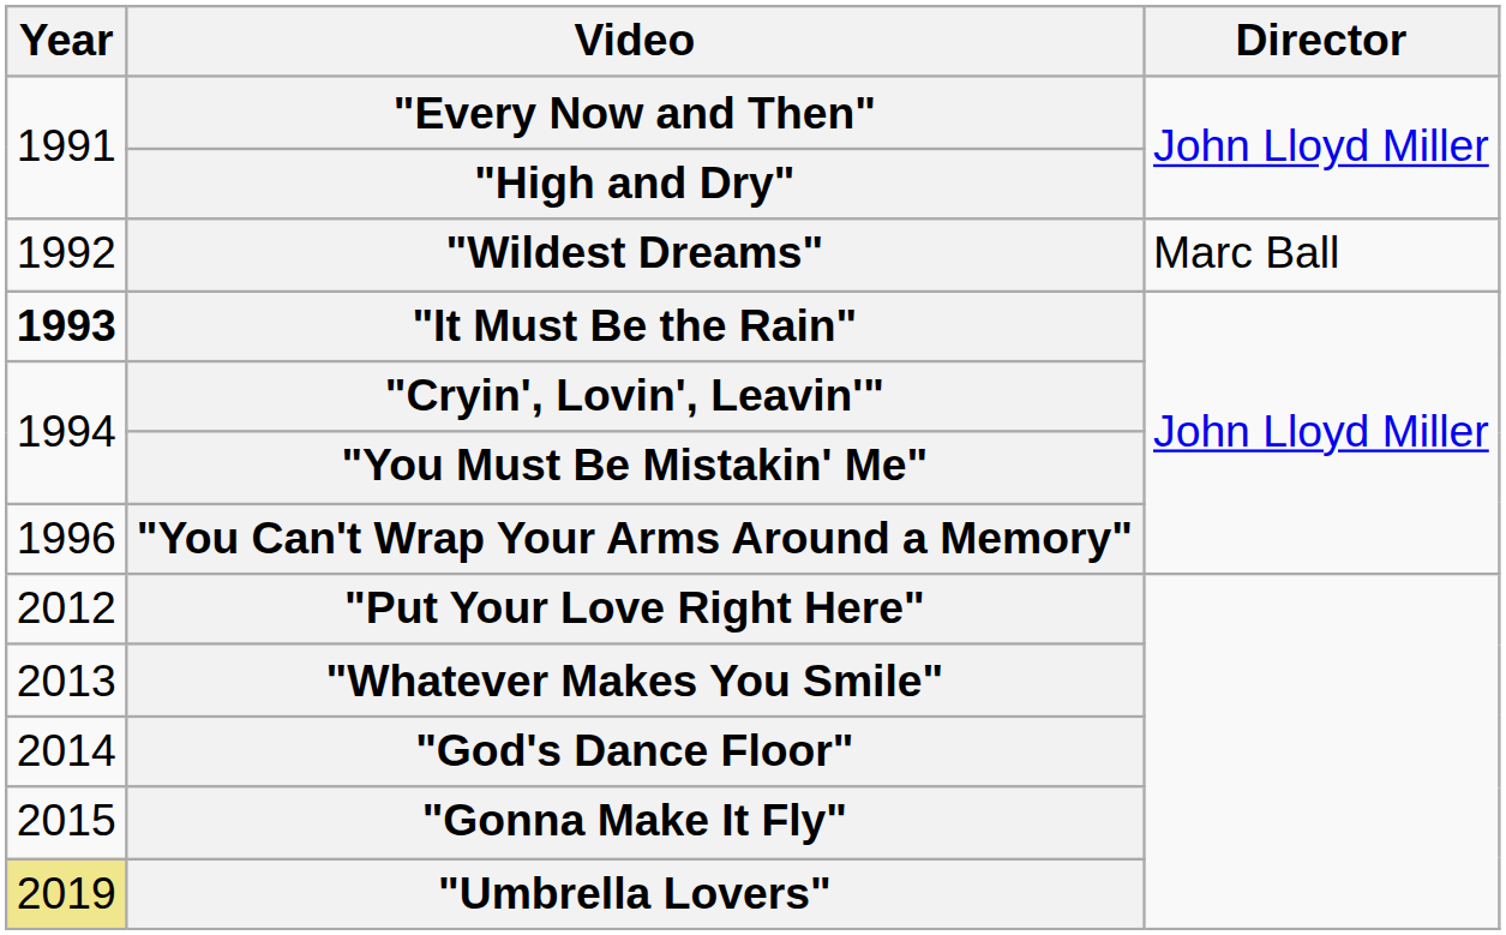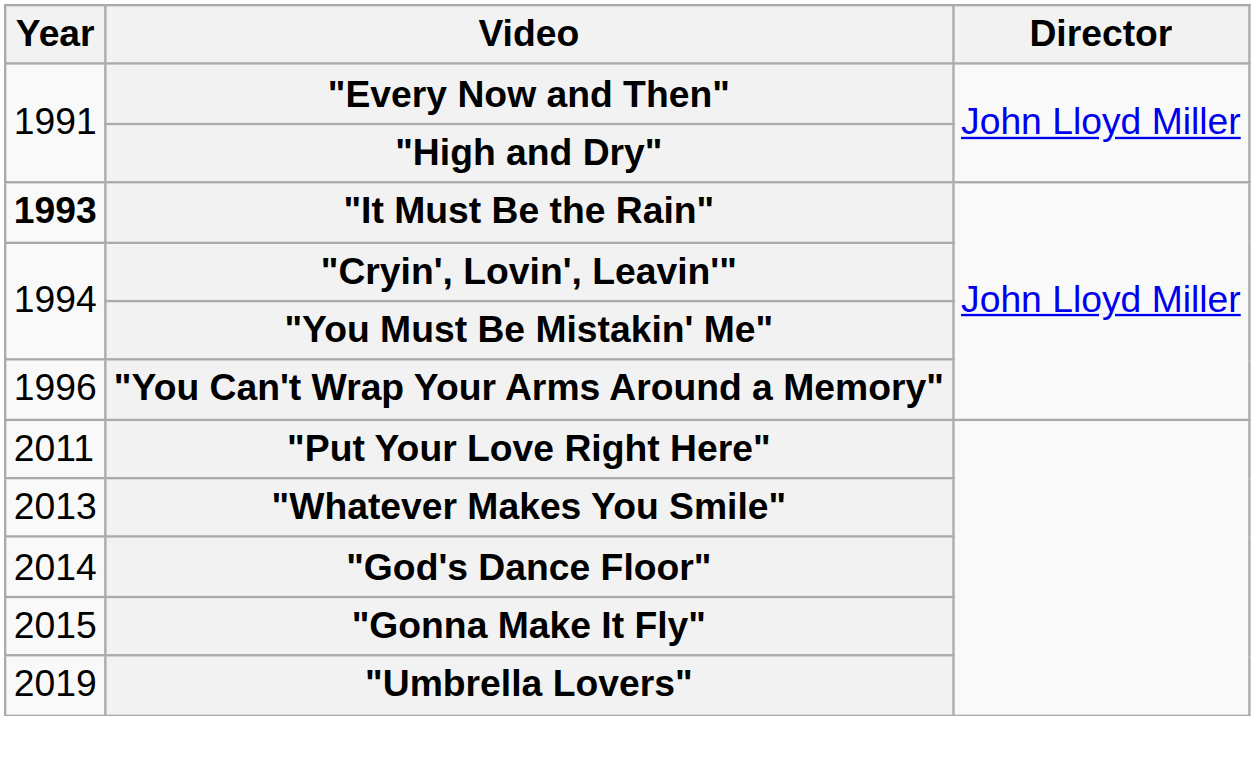 <table class="wikitable plainrowheaders">
 <tr>
 <th>Year</th>
 <th>Video</th>
 <th>Director</th>
 </tr>
 <tr>
 <td rowspan="2">1991</td>
 <th scope="row">"Every Now and Then"</th>
 <td rowspan="2"><a href='#'>John Lloyd Miller</a></td>
 </tr>
 <tr>
 <th scope="row">"High and Dry"</th>
-</tr>
-<tr>
-<td>1992</td>
-<th scope="row">"Wildest Dreams"</th>
-<td>Marc Ball</td>
 </tr>
 <tr>
 <td><strong>1993</strong></td>
 <th scope="row">"It Must Be the Rain"</th>
 <td rowspan="4"><a href='#'>John Lloyd Miller</a></td>
 </tr>
 <tr>
 <td rowspan="2">1994</td>
 <th scope="row">"Cryin', Lovin', Leavin'"</th>
 </tr>
 <tr>
 <th scope="row">"You Must Be Mistakin' Me"</th>
 </tr>
 <tr>
 <td>1996</td>
 <th scope="row">"You Can't Wrap Your Arms Around a Memory"</th>
 </tr>
 <tr>
-<td>2012</td>
+<td>2011</td>
 <th scope="row">"Put Your Love Right Here"</th>
 </tr>
 <tr>
 <td>2013</td>
 <th scope="row">"Whatever Makes You Smile"</th>
 </tr>
 <tr>
 <td>2014</td>
 <th scope="row">"God's Dance Floor"</th>
 </tr>
 <tr>
 <td>2015</td>
 <th scope="row">"Gonna Make It Fly"</th>
 </tr>
 <tr>
-<td style="background: khaki;">2019</td>
+<td>2019</td>
 <th scope="row">"Umbrella Lovers"</th>
 </tr>
 </table>
